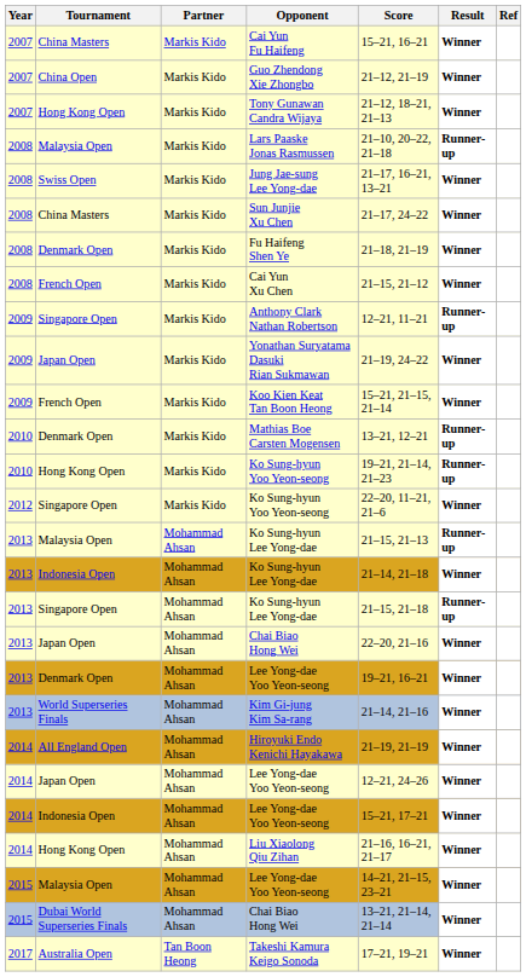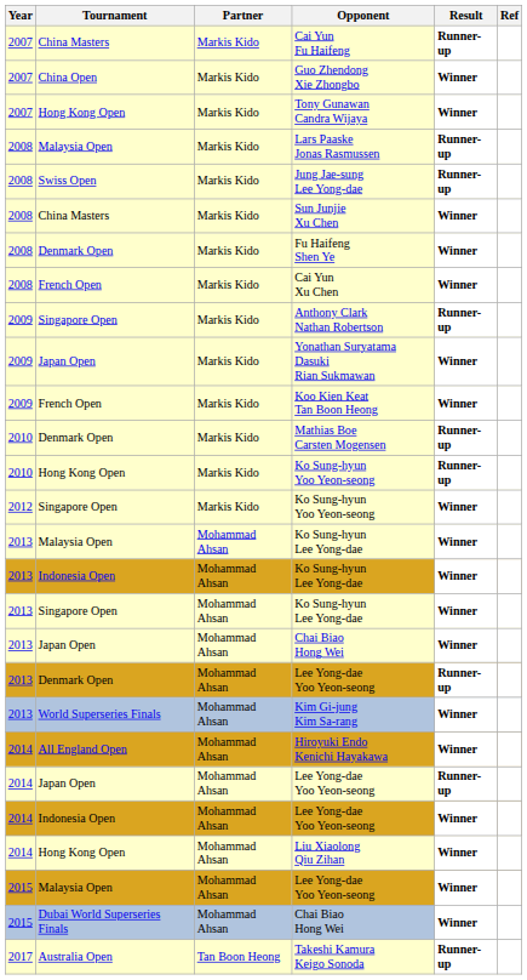 <table class="sortable wikitable" style="font-size: 90%">
 <tr>
 <th>Year</th>
 <th>Tournament</th>
 <th>Partner</th>
 <th>Opponent</th>
-<th>Score</th>
 <th>Result</th>
 <th>Ref</th>
 </tr>
 <tr style="background:#ffffcc">
 <td align="center"><a href='#'>2007</a></td>
 <td align="left"><a href='#'>China Masters</a></td>
 <td align="left"> <a href='#'>Markis Kido</a></td>
 <td align="left"> <a href='#'>Cai Yun</a><br> <a href='#'>Fu Haifeng</a></td>
-<td align="left">15–21, 16–21</td>
-<td style="text-align:left; background:white"> <strong>Winner</strong></td>
+<td style="text-align:left; background:white"> <strong>Runner-up</strong></td>
 <td style="text-align:center; background:white"></td>
 </tr>
 <tr style="background:#ffffcc">
 <td align="center"><a href='#'>2007</a></td>
 <td align="left"><a href='#'>China Open</a></td>
 <td align="left"> Markis Kido</td>
 <td align="left"> <a href='#'>Guo Zhendong</a><br> <a href='#'>Xie Zhongbo</a></td>
-<td align="left">21–12, 21–19</td>
 <td style="text-align:left; background:white"> <strong>Winner</strong></td>
 <td style="text-align:center; background:white"></td>
 </tr>
 <tr style="background:#ffffcc">
 <td align="center"><a href='#'>2007</a></td>
 <td align="left"><a href='#'>Hong Kong Open</a></td>
 <td align="left"> Markis Kido</td>
 <td align="left"> <a href='#'>Tony Gunawan</a><br> <a href='#'>Candra Wijaya</a></td>
-<td align="left">21–12, 18–21, 21–13</td>
 <td style="text-align:left; background:white"> <strong>Winner</strong></td>
 <td style="text-align:center; background:white"></td>
 </tr>
 <tr style="background:#ffffcc">
 <td align="center"><a href='#'>2008</a></td>
 <td align="left"><a href='#'>Malaysia Open</a></td>
 <td align="left"> Markis Kido</td>
 <td align="left"> <a href='#'>Lars Paaske</a><br> <a href='#'>Jonas Rasmussen</a></td>
-<td align="left">21–10, 20–22, 21–18</td>
 <td style="text-align:left; background:white"> <strong>Runner-up</strong></td>
 <td style="text-align:center; background:white"></td>
 </tr>
 <tr style="background:#ffffcc">
 <td align="center"><a href='#'>2008</a></td>
 <td align="left"><a href='#'>Swiss Open</a></td>
 <td align="left"> Markis Kido</td>
 <td align="left"> <a href='#'>Jung Jae-sung</a><br> <a href='#'>Lee Yong-dae</a></td>
-<td align="left">21–17, 16–21, 13–21</td>
-<td style="text-align:left; background:white"> <strong>Winner</strong></td>
+<td style="text-align:left; background:white"> <strong>Runner-up</strong></td>
 <td style="text-align:center; background:white"></td>
 </tr>
 <tr style="background:#ffffcc">
 <td align="center"><a href='#'>2008</a></td>
 <td align="left">China Masters</td>
 <td align="left"> Markis Kido</td>
 <td align="left"> <a href='#'>Sun Junjie</a><br> <a href='#'>Xu Chen</a></td>
-<td align="left">21–17, 24–22</td>
 <td style="text-align:left; background:white"> <strong>Winner</strong></td>
 <td style="text-align:center; background:white"></td>
 </tr>
 <tr style="background:#ffffcc">
 <td align="center"><a href='#'>2008</a></td>
 <td align="left"><a href='#'>Denmark Open</a></td>
 <td align="left"> Markis Kido</td>
 <td align="left"> Fu Haifeng<br> <a href='#'>Shen Ye</a></td>
-<td align="left">21–18, 21–19</td>
 <td style="text-align:left; background:white"> <strong>Winner</strong></td>
 <td style="text-align:center; background:white"></td>
 </tr>
 <tr style="background:#ffffcc">
 <td align="center"><a href='#'>2008</a></td>
 <td align="left"><a href='#'>French Open</a></td>
 <td align="left"> Markis Kido</td>
 <td align="left"> Cai Yun<br> Xu Chen</td>
-<td align="left">21–15, 21–12</td>
 <td style="text-align:left; background:white"> <strong>Winner</strong></td>
 <td style="text-align:center; background:white"></td>
 </tr>
 <tr style="background:#ffffcc">
 <td align="center"><a href='#'>2009</a></td>
 <td align="left"><a href='#'>Singapore Open</a></td>
 <td align="left"> Markis Kido</td>
 <td align="left"> <a href='#'>Anthony Clark</a><br> <a href='#'>Nathan Robertson</a></td>
-<td align="left">12–21, 11–21</td>
 <td style="text-align:left; background:white"> <strong>Runner-up</strong></td>
 <td style="text-align:center; background:white"></td>
 </tr>
 <tr style="background:#ffffcc">
 <td align="center"><a href='#'>2009</a></td>
 <td align="left"><a href='#'>Japan Open</a></td>
 <td align="left"> Markis Kido</td>
 <td align="left"> <a href='#'>Yonathan Suryatama Dasuki</a><br> <a href='#'>Rian Sukmawan</a></td>
-<td align="left">21–19, 24–22</td>
 <td style="text-align:left; background:white"> <strong>Winner</strong></td>
 <td style="text-align:center; background:white"></td>
 </tr>
 <tr style="background:#ffffcc">
 <td align="center"><a href='#'>2009</a></td>
 <td align="left">French Open</td>
 <td align="left"> Markis Kido</td>
 <td align="left"> <a href='#'>Koo Kien Keat</a><br> <a href='#'>Tan Boon Heong</a></td>
-<td align="left">15–21, 21–15, 21–14</td>
 <td style="text-align:left; background:white"> <strong>Winner</strong></td>
 <td style="text-align:center; background:white"></td>
 </tr>
 <tr style="background:#ffffcc">
 <td align="center"><a href='#'>2010</a></td>
 <td align="left">Denmark Open</td>
 <td align="left"> Markis Kido</td>
 <td align="left"> <a href='#'>Mathias Boe</a><br> <a href='#'>Carsten Mogensen</a></td>
-<td align="left">13–21, 12–21</td>
 <td style="text-align:left; background:white"> <strong>Runner-up</strong></td>
 <td style="text-align:center; background:white"></td>
 </tr>
 <tr style="background:#ffffcc">
 <td align="center"><a href='#'>2010</a></td>
 <td align="left">Hong Kong Open</td>
 <td align="left"> Markis Kido</td>
 <td align="left"> <a href='#'>Ko Sung-hyun</a><br> <a href='#'>Yoo Yeon-seong</a></td>
-<td align="left">19–21, 21–14, 21–23</td>
 <td style="text-align:left; background:white"> <strong>Runner-up</strong></td>
 <td style="text-align:center; background:white"></td>
 </tr>
 <tr style="background:#ffffcc">
 <td align="center"><a href='#'>2012</a></td>
 <td align="left">Singapore Open</td>
 <td align="left"> Markis Kido</td>
 <td align="left"> Ko Sung-hyun<br> Yoo Yeon-seong</td>
-<td align="left">22–20, 11–21, 21–6</td>
 <td style="text-align:left; background:white"> <strong>Winner</strong></td>
 <td style="text-align:center; background:white"></td>
 </tr>
 <tr style="background:#ffffcc">
 <td align="center"><a href='#'>2013</a></td>
 <td align="left">Malaysia Open</td>
 <td align="left"> <a href='#'>Mohammad Ahsan</a></td>
 <td align="left"> Ko Sung-hyun<br> Lee Yong-dae</td>
-<td align="left">21–15, 21–13</td>
-<td style="text-align:left; background:white"> <strong>Runner-up</strong></td>
+<td style="text-align:left; background:white"> <strong>Winner</strong></td>
 <td style="text-align:center; background:white"></td>
 </tr>
 <tr style="background:#DAA520">
 <td align="center"><a href='#'>2013</a></td>
 <td align="left"><a href='#'>Indonesia Open</a></td>
 <td align="left"> Mohammad Ahsan</td>
 <td align="left"> Ko Sung-hyun<br> Lee Yong-dae</td>
-<td align="left">21–14, 21–18</td>
 <td style="text-align:left; background:white"> <strong>Winner</strong></td>
 <td style="text-align:center; background:white"></td>
 </tr>
 <tr style="background:#ffffcc">
 <td align="center"><a href='#'>2013</a></td>
 <td align="left">Singapore Open</td>
 <td align="left"> Mohammad Ahsan</td>
 <td align="left"> Ko Sung-hyun<br> Lee Yong-dae</td>
-<td align="left">21–15, 21–18</td>
-<td style="text-align:left; background:white"> <strong>Runner-up</strong></td>
+<td style="text-align:left; background:white"> <strong>Winner</strong></td>
 <td style="text-align:center; background:white"></td>
 </tr>
 <tr style="background:#ffffcc">
 <td align="center"><a href='#'>2013</a></td>
 <td align="left">Japan Open</td>
 <td align="left"> Mohammad Ahsan</td>
 <td align="left"> <a href='#'>Chai Biao</a><br> <a href='#'>Hong Wei</a></td>
-<td align="left">22–20, 21–16</td>
 <td style="text-align:left; background:white"> <strong>Winner</strong></td>
 <td style="text-align:center; background:white"></td>
 </tr>
 <tr style="background:#DAA520">
 <td align="center"><a href='#'>2013</a></td>
 <td align="left">Denmark Open</td>
 <td align="left"> Mohammad Ahsan</td>
 <td align="left"> Lee Yong-dae<br> Yoo Yeon-seong</td>
-<td align="left">19–21, 16–21</td>
-<td style="text-align:left; background:white"> <strong>Winner</strong></td>
+<td style="text-align:left; background:white"> <strong>Runner-up</strong></td>
 <td style="text-align:center; background:white"></td>
 </tr>
 <tr style="background:#B0C4DE">
 <td align="center"><a href='#'>2013</a></td>
 <td align="left"><a href='#'>World Superseries Finals</a></td>
 <td align="left"> Mohammad Ahsan</td>
 <td align="left"> <a href='#'>Kim Gi-jung</a><br> <a href='#'>Kim Sa-rang</a></td>
-<td align="left">21–14, 21–16</td>
 <td style="text-align:left; background:white"> <strong>Winner</strong></td>
 <td style="text-align:center; background:white"></td>
 </tr>
 <tr style="background:#DAA520">
 <td align="center"><a href='#'>2014</a></td>
 <td align="left"><a href='#'>All England Open</a></td>
 <td align="left"> Mohammad Ahsan</td>
 <td align="left"> <a href='#'>Hiroyuki Endo</a><br> <a href='#'>Kenichi Hayakawa</a></td>
-<td align="left">21–19, 21–19</td>
 <td style="text-align:left; background:white"> <strong>Winner</strong></td>
 <td style="text-align:center; background:white"></td>
 </tr>
 <tr style="background:#ffffcc">
 <td align="center"><a href='#'>2014</a></td>
 <td align="left">Japan Open</td>
 <td align="left"> Mohammad Ahsan</td>
 <td align="left"> Lee Yong-dae<br> Yoo Yeon-seong</td>
-<td align="left">12–21, 24–26</td>
-<td style="text-align:left; background:white"> <strong>Winner</strong></td>
+<td style="text-align:left; background:white"> <strong>Runner-up</strong></td>
 <td style="text-align:center; background:white"></td>
 </tr>
 <tr style="background:#DAA520">
 <td align="center"><a href='#'>2014</a></td>
 <td align="left">Indonesia Open</td>
 <td align="left"> Mohammad Ahsan</td>
 <td align="left"> Lee Yong-dae<br> Yoo Yeon-seong</td>
-<td align="left">15–21, 17–21</td>
 <td style="text-align:left; background:white"> <strong>Winner</strong></td>
 <td style="text-align:center; background:white"></td>
 </tr>
 <tr style="background:#ffffcc">
 <td align="center"><a href='#'>2014</a></td>
 <td align="left">Hong Kong Open</td>
 <td align="left"> Mohammad Ahsan</td>
 <td align="left"> <a href='#'>Liu Xiaolong</a><br> <a href='#'>Qiu Zihan</a></td>
-<td align="left">21–16, 16–21, 21–17</td>
 <td style="text-align:left; background:white"> <strong>Winner</strong></td>
 <td style="text-align:center; background:white"></td>
 </tr>
 <tr style="background:#DAA520">
 <td align="center"><a href='#'>2015</a></td>
 <td align="left">Malaysia Open</td>
 <td align="left"> Mohammad Ahsan</td>
 <td align="left"> Lee Yong-dae<br> Yoo Yeon-seong</td>
-<td align="left">14–21, 21–15, 23–21</td>
 <td style="text-align:left; background:white"> <strong>Winner</strong></td>
 <td style="text-align:center; background:white"></td>
 </tr>
 <tr style="background:#B0C4DE">
 <td align="center"><a href='#'>2015</a></td>
 <td align="left"><a href='#'>Dubai World Superseries Finals</a></td>
 <td align="left"> Mohammad Ahsan</td>
 <td align="left"> Chai Biao<br> Hong Wei</td>
-<td align="left">13–21, 21–14, 21–14</td>
 <td style="text-align:left; background:white"> <strong>Winner</strong></td>
 <td style="text-align:center; background:white"></td>
 </tr>
 <tr style="background:#FFFFCC">
 <td align="center"><a href='#'>2017</a></td>
 <td align="left"><a href='#'>Australia Open</a></td>
 <td align="left"> <a href='#'>Tan Boon Heong</a></td>
 <td align="left"><a href='#'>Takeshi Kamura</a><br> <a href='#'>Keigo Sonoda</a></td>
-<td align="left">17–21, 19–21</td>
-<td style="text-align:left; background:white"> <strong>Winner</strong></td>
+<td style="text-align:left; background:white"> <strong>Runner-up</strong></td>
 <td style="text-align:center; background:white"></td>
 </tr>
 </table>
